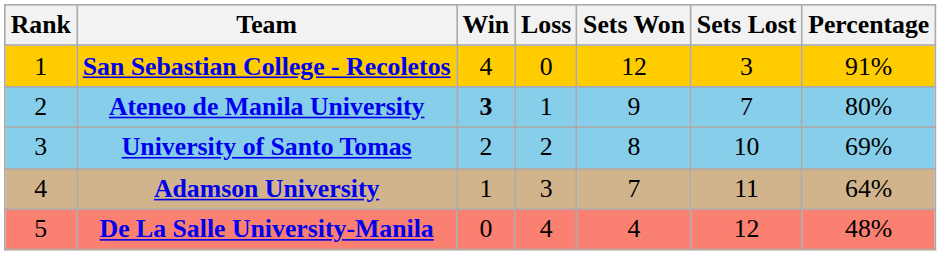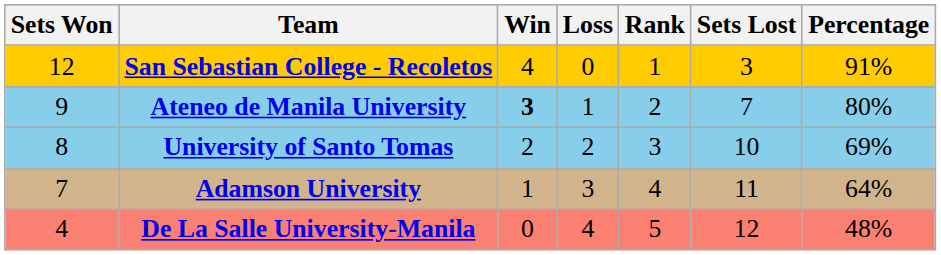 <table class="wikitable" align="center"|>
 <tr>
-<th>Rank</th>
+<th>Sets Won</th>
 <th>Team</th>
 <th>Win</th>
 <th>Loss</th>
-<th>Sets Won</th>
+<th>Rank</th>
 <th>Sets Lost</th>
 <th>Percentage</th>
 </tr>
 <tr style="text-align:center; background:#fc0;">
-<td>1</td>
+<td>12</td>
 <td><strong><a href='#'>San Sebastian College - Recoletos</a></strong></td>
 <td>4</td>
 <td>0</td>
-<td>12</td>
+<td>1</td>
 <td>3</td>
 <td>91%</td>
 </tr>
 <tr style="text-align:center; background:skyblue;">
-<td>2</td>
+<td>9</td>
 <td><strong><a href='#'>Ateneo de Manila University</a></strong></td>
 <td><strong>3</strong></td>
 <td>1</td>
-<td>9</td>
+<td>2</td>
 <td>7</td>
 <td>80%</td>
 </tr>
 <tr style="text-align:center; background:skyblue;">
-<td>3</td>
+<td>8</td>
 <td><strong><a href='#'>University of Santo Tomas</a></strong></td>
 <td>2</td>
 <td>2</td>
-<td>8</td>
+<td>3</td>
 <td>10</td>
 <td>69%</td>
 </tr>
 <tr style="text-align:center; background:tan;">
-<td>4</td>
+<td>7</td>
 <td><strong><a href='#'>Adamson University</a></strong></td>
 <td>1</td>
 <td>3</td>
-<td>7</td>
+<td>4</td>
 <td>11</td>
 <td>64%</td>
 </tr>
 <tr style="text-align:center; background:salmon;">
-<td>5</td>
+<td>4</td>
 <td><strong><a href='#'>De La Salle University-Manila</a></strong></td>
 <td>0</td>
 <td>4</td>
-<td>4</td>
+<td>5</td>
 <td>12</td>
 <td>48%</td>
 </tr>
 </table>
